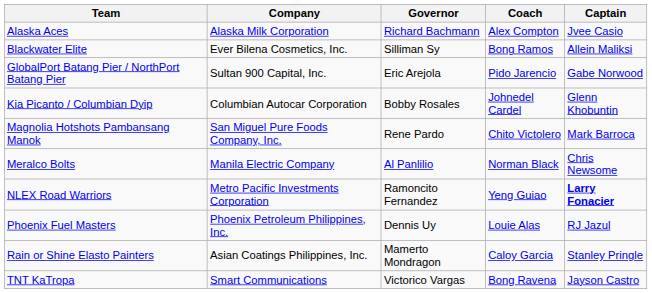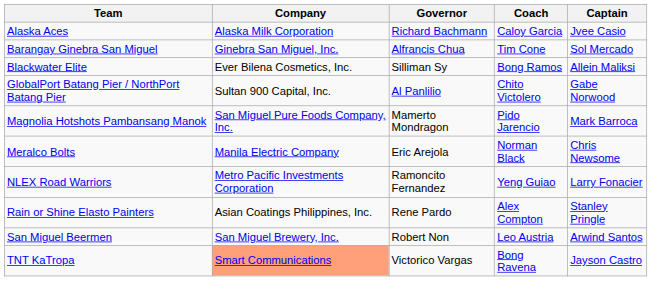 <table class="wikitable sortable" style="font-size:95%">
 <tr>
 <th>Team</th>
 <th>Company</th>
 <th>Governor</th>
 <th>Coach</th>
 <th>Captain</th>
 </tr>
 <tr>
 <td><a href='#'>Alaska Aces</a></td>
 <td><a href='#'>Alaska Milk Corporation</a></td>
 <td><a href='#'>Richard Bachmann</a></td>
-<td><a href='#'>Alex Compton</a></td>
+<td><a href='#'>Caloy Garcia</a></td>
 <td><a href='#'>Jvee Casio</a></td>
+</tr>
+<tr>
+<td><a href='#'>Barangay Ginebra San Miguel</a></td>
+<td><a href='#'>Ginebra San Miguel, Inc.</a></td>
+<td><a href='#'>Alfrancis Chua</a></td>
+<td><a href='#'>Tim Cone</a></td>
+<td><a href='#'>Sol Mercado</a></td>
 </tr>
 <tr>
 <td><a href='#'>Blackwater Elite</a></td>
 <td>Ever Bilena Cosmetics, Inc.</td>
 <td>Silliman Sy</td>
 <td><a href='#'>Bong Ramos</a></td>
 <td><a href='#'>Allein Maliksi</a></td>
 </tr>
 <tr>
 <td><a href='#'>GlobalPort Batang Pier / NorthPort Batang Pier</a></td>
 <td>Sultan 900 Capital, Inc.</td>
-<td>Eric Arejola</td>
-<td><a href='#'>Pido Jarencio</a></td>
+<td><a href='#'>Al Panlilio</a></td>
+<td><a href='#'>Chito Victolero</a></td>
 <td><a href='#'>Gabe Norwood</a></td>
-</tr>
-<tr>
-<td><a href='#'>Kia Picanto / Columbian Dyip</a></td>
-<td>Columbian Autocar Corporation</td>
-<td>Bobby Rosales</td>
-<td><a href='#'>Johnedel Cardel</a></td>
-<td><a href='#'>Glenn Khobuntin</a></td>
 </tr>
 <tr>
 <td><a href='#'>Magnolia Hotshots Pambansang Manok</a></td>
 <td><a href='#'>San Miguel Pure Foods Company, Inc.</a></td>
-<td>Rene Pardo</td>
-<td><a href='#'>Chito Victolero</a></td>
+<td>Mamerto Mondragon</td>
+<td><a href='#'>Pido Jarencio</a></td>
 <td><a href='#'>Mark Barroca</a></td>
 </tr>
 <tr>
 <td><a href='#'>Meralco Bolts</a></td>
 <td><a href='#'>Manila Electric Company</a></td>
-<td><a href='#'>Al Panlilio</a></td>
+<td>Eric Arejola</td>
 <td><a href='#'>Norman Black</a></td>
 <td><a href='#'>Chris Newsome</a></td>
 </tr>
 <tr>
 <td><a href='#'>NLEX Road Warriors</a></td>
 <td><a href='#'>Metro Pacific Investments Corporation</a></td>
 <td>Ramoncito Fernandez</td>
 <td><a href='#'>Yeng Guiao</a></td>
-<td><strong><a href='#'>Larry Fonacier</a></strong></td>
-</tr>
-<tr>
-<td><a href='#'>Phoenix Fuel Masters</a></td>
-<td><a href='#'>Phoenix Petroleum Philippines, Inc.</a></td>
-<td>Dennis Uy</td>
-<td><a href='#'>Louie Alas</a></td>
-<td><a href='#'>RJ Jazul</a></td>
+<td><a href='#'>Larry Fonacier</a></td>
 </tr>
 <tr>
 <td><a href='#'>Rain or Shine Elasto Painters</a></td>
 <td>Asian Coatings Philippines, Inc.</td>
-<td>Mamerto Mondragon</td>
-<td><a href='#'>Caloy Garcia</a></td>
+<td>Rene Pardo</td>
+<td><a href='#'>Alex Compton</a></td>
 <td><a href='#'>Stanley Pringle</a></td>
 </tr>
 <tr>
+<td><a href='#'>San Miguel Beermen</a></td>
+<td><a href='#'>San Miguel Brewery, Inc.</a></td>
+<td>Robert Non</td>
+<td><a href='#'>Leo Austria</a></td>
+<td><a href='#'>Arwind Santos</a></td>
+</tr>
+<tr>
 <td><a href='#'>TNT KaTropa</a></td>
-<td><a href='#'>Smart Communications</a></td>
+<td style="background: lightsalmon;"><a href='#'>Smart Communications</a></td>
 <td>Victorico Vargas</td>
 <td><a href='#'>Bong Ravena</a></td>
 <td><a href='#'>Jayson Castro</a></td>
 </tr>
 </table>
